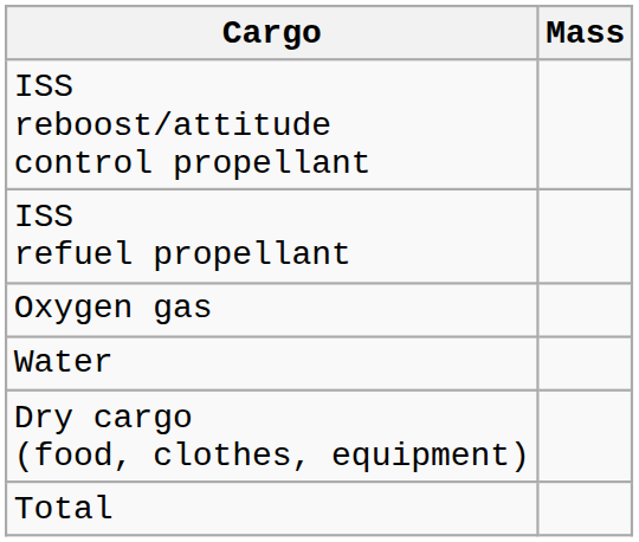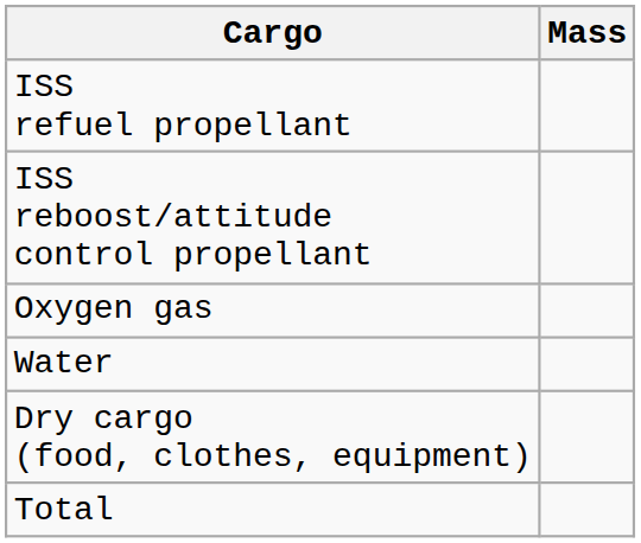 <table class="wikitable">
 <tr>
 <th>Cargo</th>
 <th>Mass</th>
 </tr>
 <tr>
-<td>ISS<br>reboost/attitude<br>control propellant</td>
+<td>ISS<br>refuel propellant</td>
 <td></td>
 </tr>
 <tr>
-<td>ISS<br>refuel propellant</td>
+<td>ISS<br>reboost/attitude<br>control propellant</td>
 <td></td>
 </tr>
 <tr>
 <td>Oxygen gas</td>
 <td></td>
 </tr>
 <tr>
 <td>Water</td>
 <td></td>
 </tr>
 <tr>
 <td>Dry cargo<br>(food, clothes, equipment)</td>
 <td></td>
 </tr>
 <tr>
 <td>Total</td>
 <td></td>
 </tr>
 </table>
